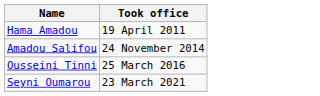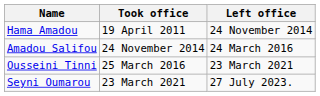 <table class="wikitable">
 <tr>
 <th>Name</th>
 <th>Took office</th>
+<th>Left office</th>
 </tr>
 <tr>
 <td><a href='#'>Hama Amadou</a></td>
 <td>19 April 2011</td>
+<td>24 November 2014</td>
 </tr>
 <tr>
 <td><a href='#'>Amadou Salifou</a></td>
 <td>24 November 2014</td>
+<td>24 March 2016</td>
 </tr>
 <tr>
 <td><a href='#'>Ousseini Tinni</a></td>
 <td>25 March 2016</td>
+<td>23 March 2021</td>
 </tr>
 <tr>
 <td><a href='#'>Seyni Oumarou</a></td>
 <td>23 March 2021</td>
+<td>27 July 2023.</td>
 </tr>
 </table>
